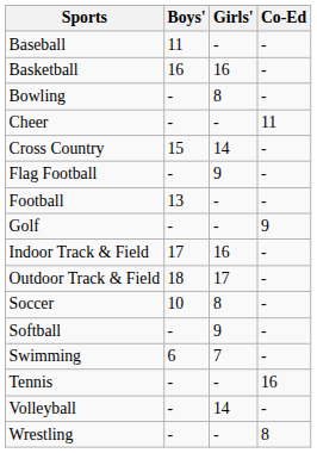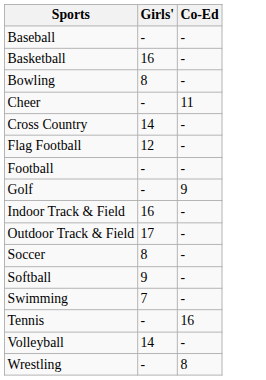 <table class="wikitable sortable">
 <tr>
 <th>Sports</th>
-<th>Boys'</th>
 <th>Girls'</th>
 <th>Co-Ed</th>
 </tr>
 <tr>
 <td>Baseball</td>
-<td>11</td>
 <td>-</td>
 <td>-</td>
 </tr>
 <tr>
 <td>Basketball</td>
 <td>16</td>
-<td>16</td>
 <td>-</td>
 </tr>
 <tr>
 <td>Bowling</td>
-<td>-</td>
 <td>8</td>
 <td>-</td>
 </tr>
 <tr>
 <td>Cheer</td>
 <td>-</td>
-<td>-</td>
 <td>11</td>
 </tr>
 <tr>
 <td>Cross Country</td>
-<td>15</td>
 <td>14</td>
 <td>-</td>
 </tr>
 <tr>
 <td>Flag Football</td>
-<td>-</td>
-<td>9</td>
+<td>12</td>
 <td>-</td>
 </tr>
 <tr>
 <td>Football</td>
-<td>13</td>
 <td>-</td>
 <td>-</td>
 </tr>
 <tr>
 <td>Golf</td>
 <td>-</td>
-<td>-</td>
 <td>9</td>
 </tr>
 <tr>
 <td>Indoor Track & Field</td>
-<td>17</td>
 <td>16</td>
 <td>-</td>
 </tr>
 <tr>
 <td>Outdoor Track & Field</td>
-<td>18</td>
 <td>17</td>
 <td>-</td>
 </tr>
 <tr>
 <td>Soccer</td>
-<td>10</td>
 <td>8</td>
 <td>-</td>
 </tr>
 <tr>
 <td>Softball</td>
-<td>-</td>
 <td>9</td>
 <td>-</td>
 </tr>
 <tr>
 <td>Swimming</td>
-<td>6</td>
 <td>7</td>
 <td>-</td>
 </tr>
 <tr>
 <td>Tennis</td>
 <td>-</td>
-<td>-</td>
 <td>16</td>
 </tr>
 <tr>
 <td>Volleyball</td>
-<td>-</td>
 <td>14</td>
 <td>-</td>
 </tr>
 <tr>
 <td>Wrestling</td>
 <td>-</td>
-<td>-</td>
 <td>8</td>
 </tr>
 </table>
